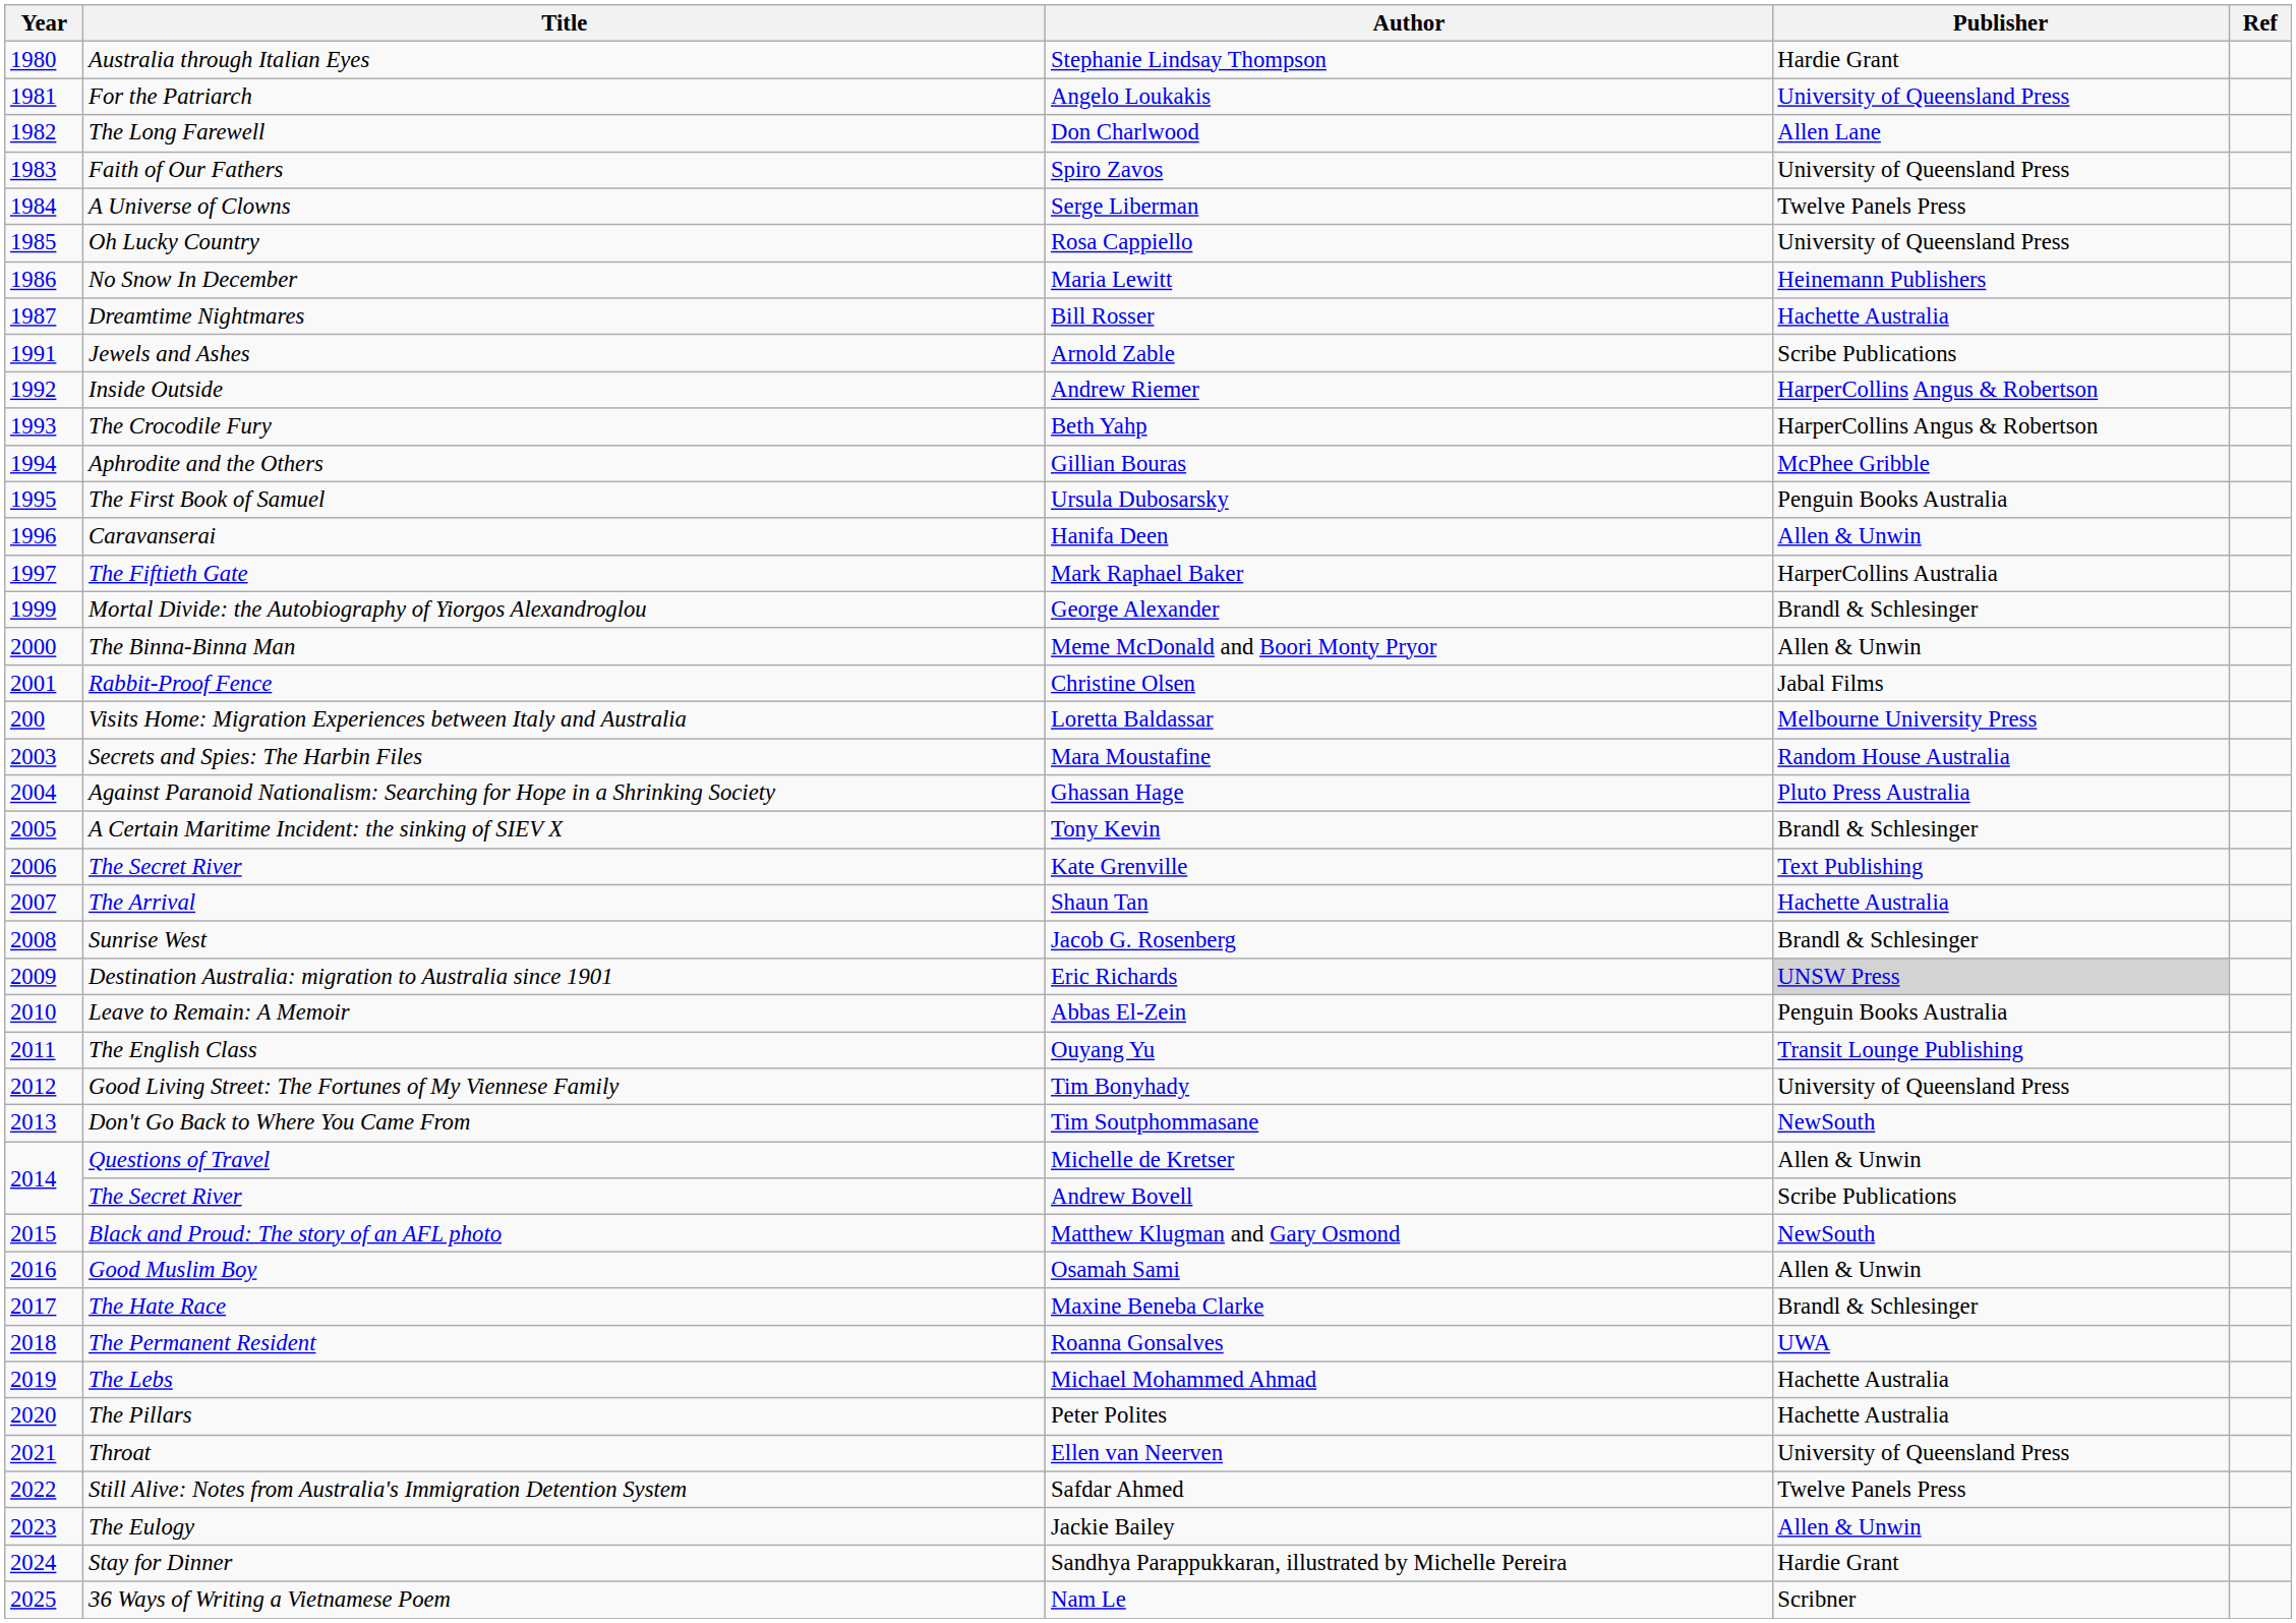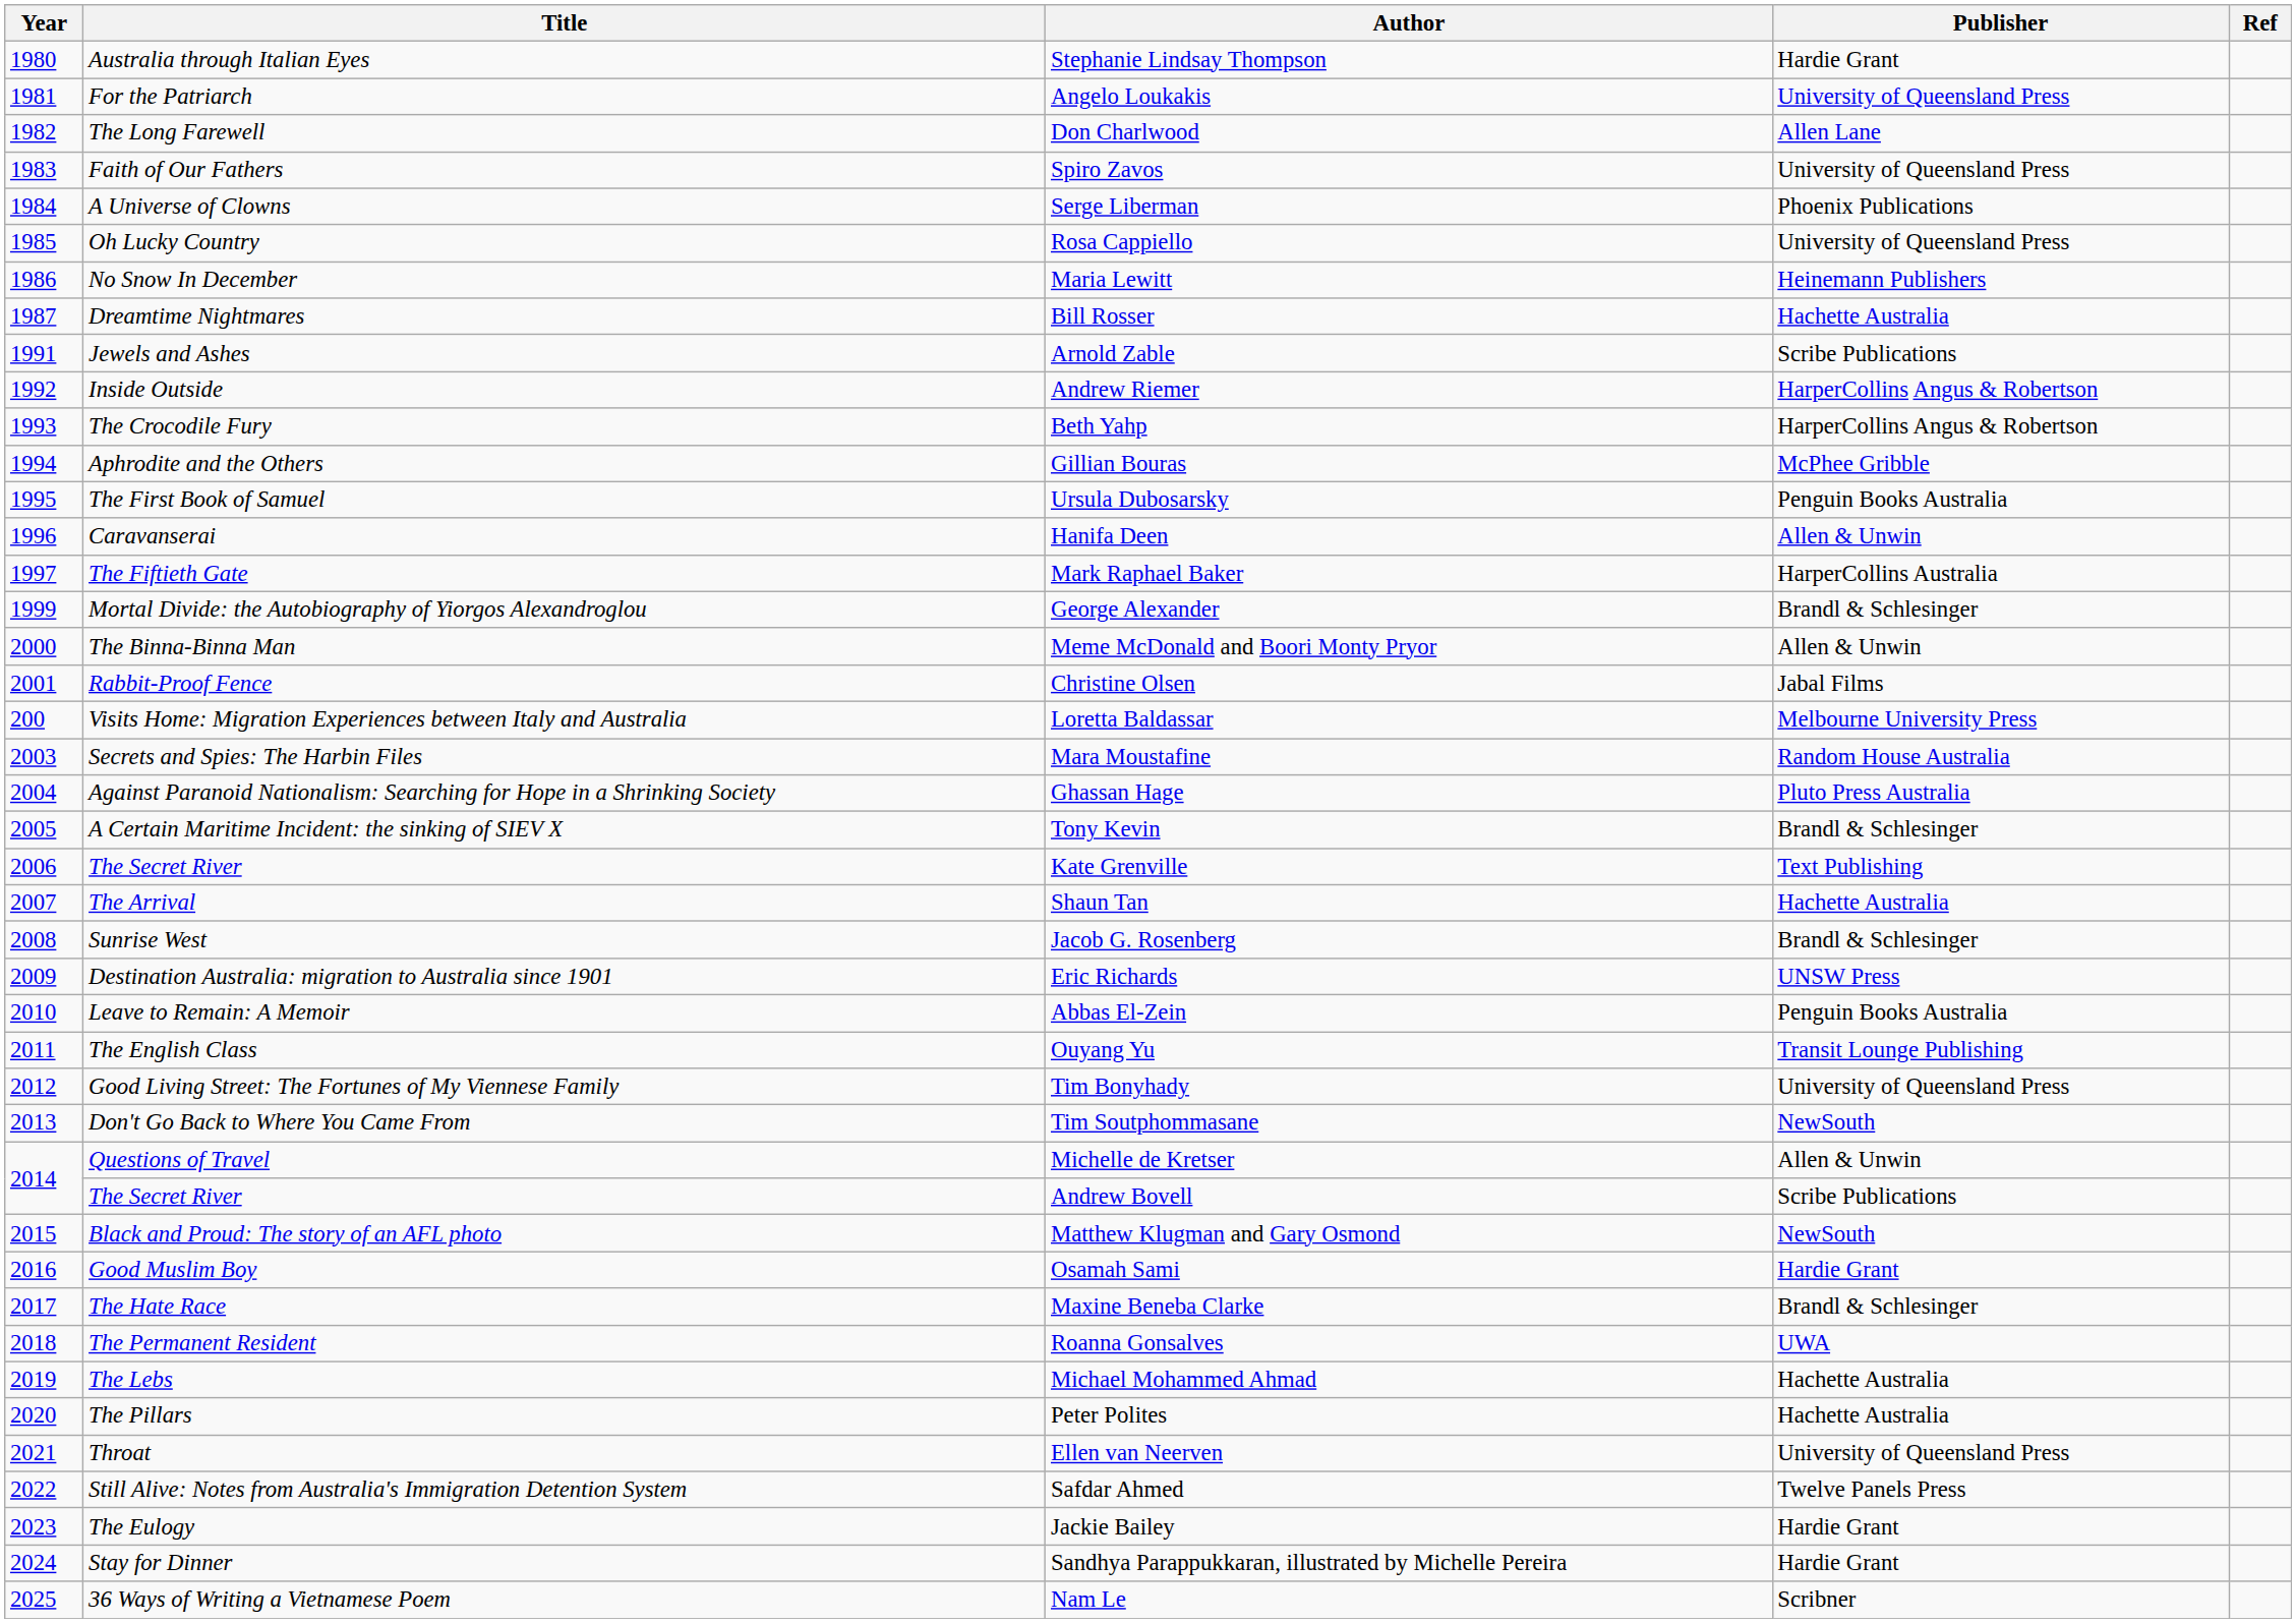 <table class="wikitable" width="100%">
 <tr>
 <th>Year</th>
 <th>Title</th>
 <th>Author</th>
 <th>Publisher</th>
 <th>Ref</th>
 </tr>
 <tr>
 <td><a href='#'>1980</a></td>
 <td><em>Australia through Italian Eyes</em></td>
 <td><a href='#'>Stephanie Lindsay Thompson</a></td>
 <td>Hardie Grant</td>
 <td></td>
 </tr>
 <tr>
 <td><a href='#'>1981</a></td>
 <td><em>For the Patriarch</em></td>
 <td><a href='#'>Angelo Loukakis</a></td>
 <td><a href='#'>University of Queensland Press</a></td>
 <td></td>
 </tr>
 <tr>
 <td><a href='#'>1982</a></td>
 <td><em>The Long Farewell</em></td>
 <td><a href='#'>Don Charlwood</a></td>
 <td><a href='#'>Allen Lane</a></td>
 <td></td>
 </tr>
 <tr>
 <td><a href='#'>1983</a></td>
 <td><em>Faith of Our Fathers</em></td>
 <td><a href='#'>Spiro Zavos</a></td>
 <td>University of Queensland Press</td>
 <td></td>
 </tr>
 <tr>
 <td><a href='#'>1984</a></td>
 <td><em>A Universe of Clowns</em></td>
 <td><a href='#'>Serge Liberman</a></td>
-<td>Twelve Panels Press</td>
+<td>Phoenix Publications</td>
 <td></td>
 </tr>
 <tr>
 <td><a href='#'>1985</a></td>
 <td><em>Oh Lucky Country</em></td>
 <td><a href='#'>Rosa Cappiello</a></td>
 <td>University of Queensland Press</td>
 <td></td>
 </tr>
 <tr>
 <td><a href='#'>1986</a></td>
 <td><em>No Snow In December</em></td>
 <td><a href='#'>Maria Lewitt</a></td>
 <td><a href='#'>Heinemann Publishers</a></td>
 <td></td>
 </tr>
 <tr>
 <td><a href='#'>1987</a></td>
 <td><em>Dreamtime Nightmares</em></td>
 <td><a href='#'>Bill Rosser</a></td>
 <td><a href='#'>Hachette Australia</a></td>
 <td></td>
 </tr>
 <tr>
 <td><a href='#'>1991</a></td>
 <td><em>Jewels and Ashes</em></td>
 <td><a href='#'>Arnold Zable</a></td>
 <td>Scribe Publications</td>
 <td></td>
 </tr>
 <tr>
 <td><a href='#'>1992</a></td>
 <td><em>Inside Outside</em></td>
 <td><a href='#'>Andrew Riemer</a></td>
 <td><a href='#'>HarperCollins</a> <a href='#'>Angus & Robertson</a></td>
 <td></td>
 </tr>
 <tr>
 <td><a href='#'>1993</a></td>
 <td><em>The Crocodile Fury</em></td>
 <td><a href='#'>Beth Yahp</a></td>
 <td>HarperCollins Angus & Robertson</td>
 <td></td>
 </tr>
 <tr>
 <td><a href='#'>1994</a></td>
 <td><em>Aphrodite and the Others</em></td>
 <td><a href='#'>Gillian Bouras</a></td>
 <td><a href='#'>McPhee Gribble</a></td>
 <td></td>
 </tr>
 <tr>
 <td><a href='#'>1995</a></td>
 <td><em>The First Book of Samuel</em></td>
 <td><a href='#'>Ursula Dubosarsky</a></td>
 <td>Penguin Books Australia</td>
 <td></td>
 </tr>
 <tr>
 <td><a href='#'>1996</a></td>
 <td><em>Caravanserai</em></td>
 <td><a href='#'>Hanifa Deen</a></td>
 <td><a href='#'>Allen & Unwin</a></td>
 <td></td>
 </tr>
 <tr>
 <td><a href='#'>1997</a></td>
 <td><em><a href='#'>The Fiftieth Gate</a></em></td>
 <td><a href='#'>Mark Raphael Baker</a></td>
 <td>HarperCollins Australia</td>
 </tr>
 <tr>
 <td><a href='#'>1999</a></td>
 <td><em>Mortal Divide: the Autobiography of Yiorgos Alexandroglou</em></td>
 <td><a href='#'>George Alexander</a></td>
 <td>Brandl & Schlesinger</td>
 <td></td>
 </tr>
 <tr>
 <td><a href='#'>2000</a></td>
 <td><em>The Binna-Binna Man</em></td>
 <td><a href='#'>Meme McDonald</a> and <a href='#'>Boori Monty Pryor</a></td>
 <td>Allen & Unwin</td>
 <td></td>
 </tr>
 <tr>
 <td><a href='#'>2001</a></td>
 <td><em><a href='#'>Rabbit-Proof Fence</a></em></td>
 <td><a href='#'>Christine Olsen</a></td>
 <td>Jabal Films</td>
 <td></td>
 </tr>
 <tr>
 <td><a href='#'>200</a></td>
 <td><em>Visits Home: Migration Experiences between Italy and Australia</em></td>
 <td><a href='#'>Loretta Baldassar</a></td>
 <td><a href='#'>Melbourne University Press</a></td>
 <td></td>
 </tr>
 <tr>
 <td><a href='#'>2003</a></td>
 <td><em>Secrets and Spies: The Harbin Files</em></td>
 <td><a href='#'>Mara Moustafine</a></td>
 <td><a href='#'>Random House Australia</a></td>
 <td></td>
 </tr>
 <tr>
 <td><a href='#'>2004</a></td>
 <td><em>Against Paranoid Nationalism: Searching for Hope in a Shrinking Society</em></td>
 <td><a href='#'>Ghassan Hage</a></td>
 <td><a href='#'>Pluto Press Australia</a></td>
 <td></td>
 </tr>
 <tr>
 <td><a href='#'>2005</a></td>
 <td><em>A Certain Maritime Incident: the sinking of SIEV X</em></td>
 <td><a href='#'>Tony Kevin</a></td>
 <td>Brandl & Schlesinger</td>
 <td></td>
 </tr>
 <tr>
 <td><a href='#'>2006</a></td>
 <td><em><a href='#'>The Secret River</a></em></td>
 <td><a href='#'>Kate Grenville</a></td>
 <td><a href='#'>Text Publishing</a></td>
 <td></td>
 </tr>
 <tr>
 <td><a href='#'>2007</a></td>
 <td><em><a href='#'>The Arrival</a></em></td>
 <td><a href='#'>Shaun Tan</a></td>
 <td><a href='#'>Hachette Australia</a></td>
 <td></td>
 </tr>
 <tr>
 <td><a href='#'>2008</a></td>
 <td><em>Sunrise West</em></td>
 <td><a href='#'>Jacob G. Rosenberg</a></td>
 <td>Brandl & Schlesinger</td>
 <td></td>
 </tr>
 <tr>
 <td><a href='#'>2009</a></td>
 <td><em>Destination Australia: migration to Australia since 1901</em></td>
 <td><a href='#'>Eric Richards</a></td>
-<td style="background: lightgrey;"><a href='#'>UNSW Press</a></td>
+<td><a href='#'>UNSW Press</a></td>
 <td></td>
 </tr>
 <tr>
 <td><a href='#'>2010</a></td>
 <td><em>Leave to Remain: A Memoir</em></td>
 <td><a href='#'>Abbas El-Zein</a></td>
 <td>Penguin Books Australia</td>
 <td></td>
 </tr>
 <tr>
 <td><a href='#'>2011</a></td>
 <td><em>The English Class</em></td>
 <td><a href='#'>Ouyang Yu</a></td>
 <td><a href='#'>Transit Lounge Publishing</a></td>
 <td></td>
 </tr>
 <tr>
 <td><a href='#'>2012</a></td>
 <td><em>Good Living Street: The Fortunes of My Viennese Family</em></td>
 <td><a href='#'>Tim Bonyhady</a></td>
 <td>University of Queensland Press</td>
 <td></td>
 </tr>
 <tr>
 <td><a href='#'>2013</a></td>
 <td><em>Don't Go Back to Where You Came From</em></td>
 <td><a href='#'>Tim Soutphommasane</a></td>
 <td><a href='#'>NewSouth</a></td>
 <td></td>
 </tr>
 <tr>
 <td rowspan=2><a href='#'>2014</a></td>
 <td><em><a href='#'>Questions of Travel</a></em></td>
 <td><a href='#'>Michelle de Kretser</a></td>
 <td>Allen & Unwin</td>
 <td></td>
 </tr>
 <tr>
 <td><em><a href='#'>The Secret River</a></em></td>
 <td><a href='#'>Andrew Bovell</a></td>
 <td>Scribe Publications</td>
 <td></td>
 </tr>
 <tr>
 <td><a href='#'>2015</a></td>
 <td><em><a href='#'>Black and Proud: The story of an AFL photo</a></em></td>
 <td><a href='#'>Matthew Klugman</a> and <a href='#'>Gary Osmond</a></td>
 <td><a href='#'>NewSouth</a></td>
 <td></td>
 </tr>
 <tr>
 <td><a href='#'>2016</a></td>
 <td><em><a href='#'>Good Muslim Boy</a></em></td>
 <td><a href='#'>Osamah Sami</a></td>
-<td>Allen & Unwin</td>
+<td><a href='#'>Hardie Grant</a></td>
 <td></td>
 </tr>
 <tr>
 <td><a href='#'>2017</a></td>
 <td><em><a href='#'>The Hate Race</a></em></td>
 <td><a href='#'>Maxine Beneba Clarke</a></td>
 <td>Brandl & Schlesinger</td>
 <td></td>
 </tr>
 <tr>
 <td><a href='#'>2018</a></td>
 <td><em><a href='#'>The Permanent Resident</a></em></td>
 <td><a href='#'>Roanna Gonsalves</a></td>
 <td><a href='#'>UWA</a></td>
 <td></td>
 </tr>
 <tr>
 <td><a href='#'>2019</a></td>
 <td><em><a href='#'>The Lebs</a></em></td>
 <td><a href='#'>Michael Mohammed Ahmad</a></td>
 <td>Hachette Australia</td>
 <td></td>
 </tr>
 <tr>
 <td><a href='#'>2020</a></td>
 <td><em>The Pillars</em></td>
 <td>Peter Polites</td>
 <td>Hachette Australia</td>
 <td></td>
 </tr>
 <tr>
 <td><a href='#'>2021</a></td>
 <td><em>Throat</em></td>
 <td><a href='#'>Ellen van Neerven</a></td>
 <td>University of Queensland Press</td>
 <td></td>
 </tr>
 <tr>
 <td><a href='#'>2022</a></td>
 <td><em>Still Alive: Notes from Australia's Immigration Detention System</em></td>
 <td>Safdar Ahmed</td>
 <td>Twelve Panels Press</td>
 <td></td>
 </tr>
 <tr>
 <td><a href='#'>2023</a></td>
 <td><em>The Eulogy</em></td>
 <td>Jackie Bailey</td>
-<td><a href='#'>Allen & Unwin</a></td>
+<td>Hardie Grant</td>
 <td></td>
 </tr>
 <tr>
 <td><a href='#'>2024</a></td>
 <td><em>Stay for Dinner</em></td>
 <td>Sandhya Parappukkaran, illustrated by Michelle Pereira</td>
 <td>Hardie Grant</td>
 <td></td>
 </tr>
 <tr>
 <td><a href='#'>2025</a></td>
 <td><em>36 Ways of Writing a Vietnamese Poem</em></td>
 <td><a href='#'>Nam Le</a></td>
 <td>Scribner</td>
 <td></td>
 </tr>
 </table>
